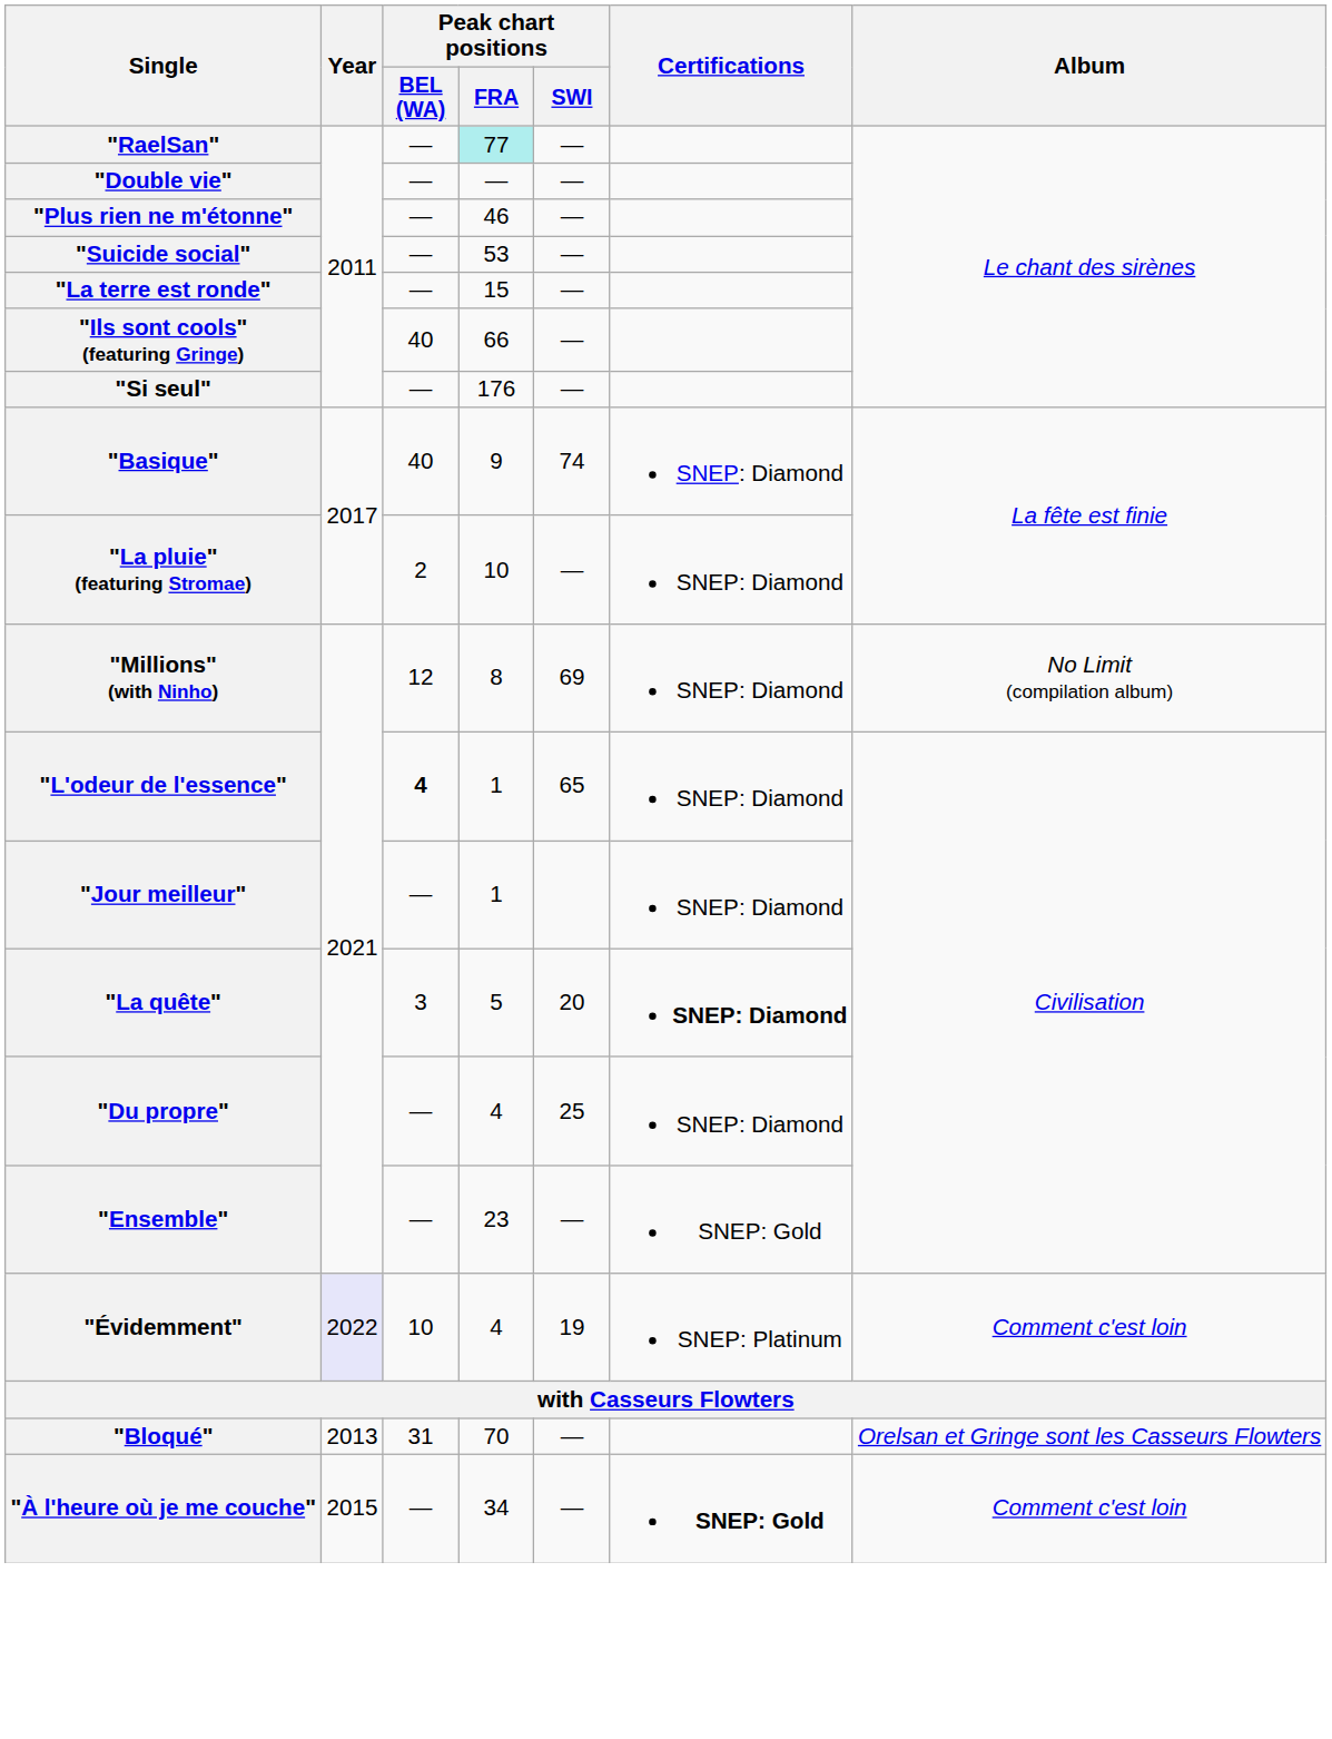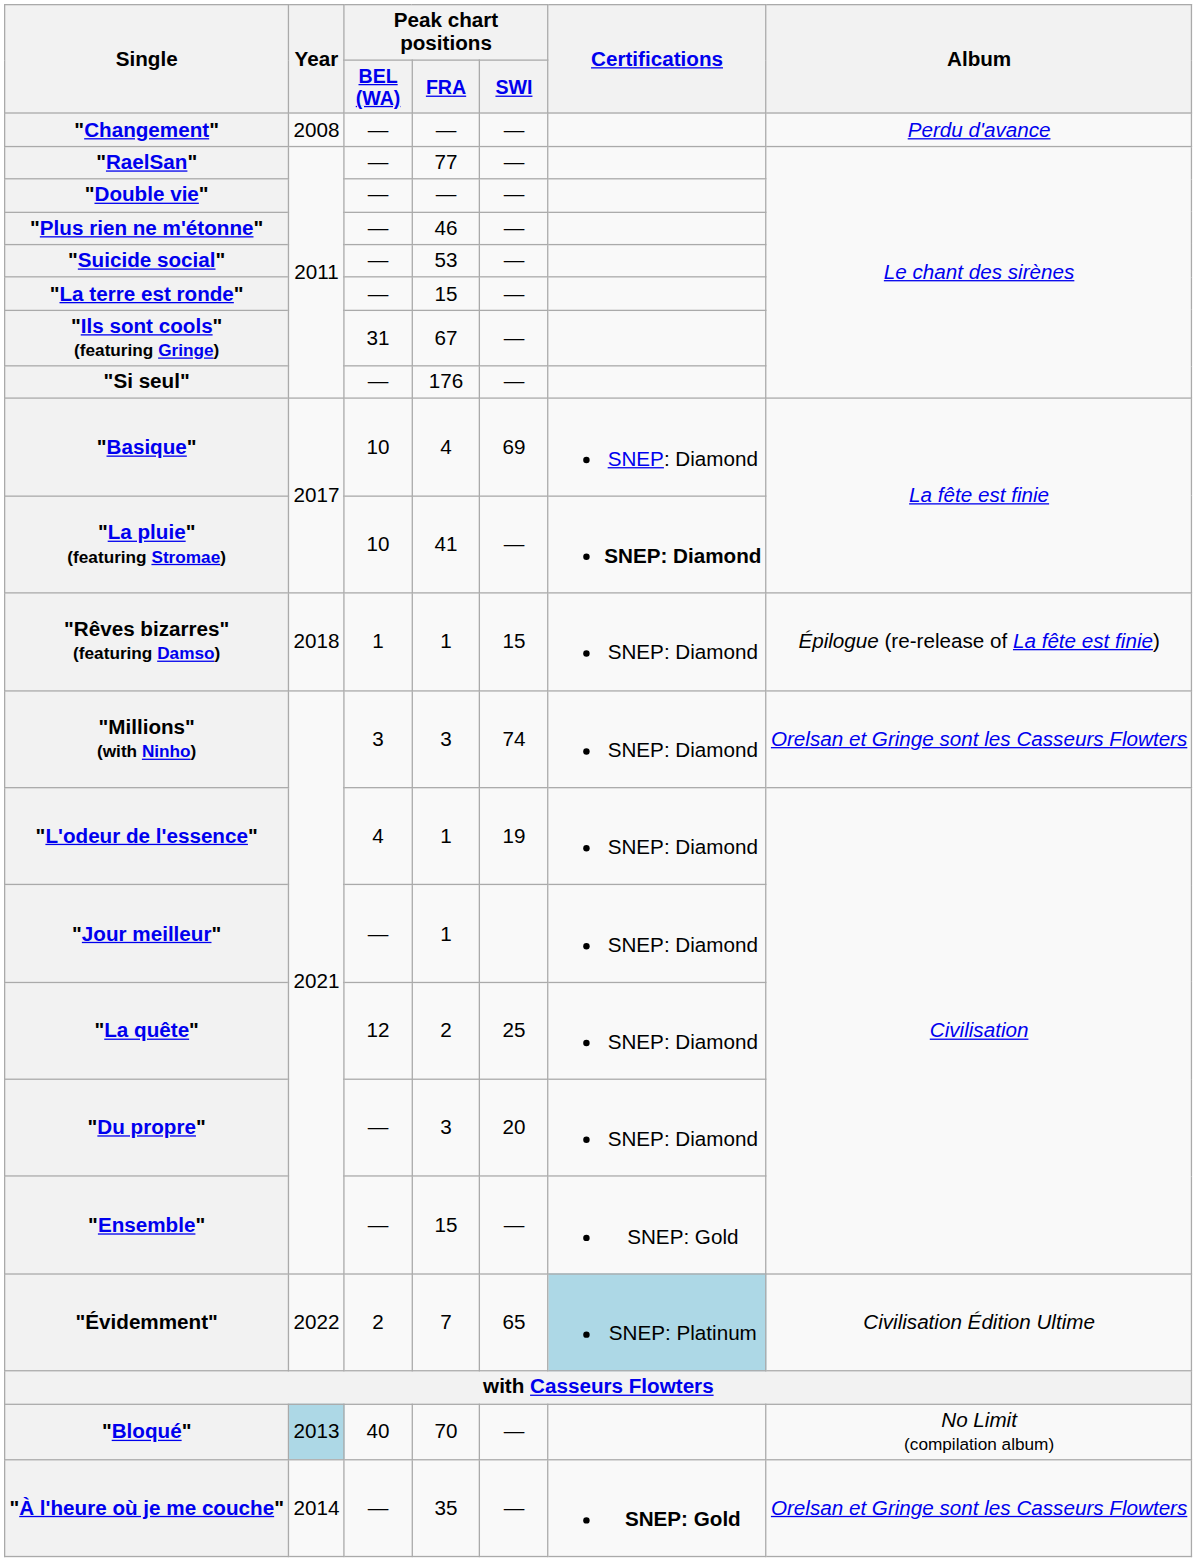 <table class="wikitable plainrowheaders" style="text-align:center;">
 <tr>
 <th scope="col" rowspan="2">Single</th>
 <th scope="col" rowspan="2">Year</th>
 <th scope="col" colspan="3">Peak chart positions</th>
 <th scope="col" rowspan="2"><a href='#'>Certifications</a></th>
 <th scope="col" rowspan="2">Album</th>
 </tr>
 <tr>
 <th scope="col" style="width:3em;font-size:95%;"><a href='#'>BEL (WA)</a><br></th>
 <th scope="col" style="width:3em;font-size:95%;"><a href='#'>FRA</a><br></th>
 <th scope="col" style="width:3em;font-size:95%;"><a href='#'>SWI</a><br></th>
 </tr>
 <tr>
+<th scope="row">"<a href='#'>Changement</a>"</th>
+<td>2008</td>
+<td>—</td>
+<td>—</td>
+<td>—</td>
+<td></td>
+<td><em><a href='#'>Perdu d'avance</a></em></td>
+</tr>
+<tr>
 <th scope="row">"<a href='#'>RaelSan</a>"</th>
 <td rowspan="7">2011</td>
 <td>—</td>
-<td style="background: paleturquoise;">77</td>
+<td>77</td>
 <td>—</td>
 <td></td>
 <td rowspan="7"><em><a href='#'>Le chant des sirènes</a></em></td>
 </tr>
 <tr>
 <th scope="row">"<a href='#'>Double vie</a>"</th>
 <td>—</td>
 <td>—</td>
 <td>—</td>
 <td></td>
 </tr>
 <tr>
 <th scope="row">"<a href='#'>Plus rien ne m'étonne</a>"</th>
 <td>—</td>
 <td>46</td>
 <td>—</td>
 <td></td>
 </tr>
 <tr>
 <th scope="row">"<a href='#'>Suicide social</a>"</th>
 <td>—</td>
 <td>53</td>
 <td>—</td>
 <td></td>
 </tr>
 <tr>
 <th scope="row">"<a href='#'>La terre est ronde</a>"</th>
 <td>—</td>
 <td>15</td>
 <td>—</td>
 <td></td>
 </tr>
 <tr>
 <th scope="row">"<a href='#'>Ils sont cools</a>"<br><small>(featuring <a href='#'>Gringe</a>)</small></th>
-<td>40</td>
-<td>66</td>
+<td>31</td>
+<td>67</td>
 <td>—</td>
 <td></td>
 </tr>
 <tr>
 <th scope="row">"Si seul"</th>
 <td>—</td>
 <td>176</td>
 <td>—</td>
 <td></td>
 </tr>
 <tr>
 <th scope="row">"<a href='#'>Basique</a>"</th>
 <td rowspan=2>2017</td>
-<td>40</td>
-<td>9</td>
-<td>74</td>
+<td>10</td>
+<td>4</td>
+<td>69</td>
 <td><br><ul><li><a href='#'>SNEP</a>: Diamond</li></ul></td>
 <td rowspan=2><em><a href='#'>La fête est finie</a></em></td>
 </tr>
 <tr>
 <th scope="row">"<a href='#'>La pluie</a>"<br><small>(featuring <a href='#'>Stromae</a>)</small></th>
-<td>2</td>
 <td>10</td>
+<td>41</td>
 <td>—</td>
+<td><strong><br><ul><li>SNEP: Diamond</li></ul></strong></td>
+</tr>
+<tr>
+<th scope="row">"Rêves bizarres"<br><small>(featuring <a href='#'>Damso</a>)</small></th>
+<td>2018</td>
+<td>1</td>
+<td>1</td>
+<td>15</td>
 <td><br><ul><li>SNEP: Diamond</li></ul></td>
+<td><em>Épilogue</em> (re-release of <em><a href='#'>La fête est finie</a></em>)</td>
 </tr>
 <tr>
 <th scope="row">"Millions"<br><small>(with <a href='#'>Ninho</a>)</small></th>
 <td rowspan="6">2021</td>
-<td>12</td>
-<td>8</td>
-<td>69</td>
+<td>3</td>
+<td>3</td>
+<td>74</td>
 <td><br><ul><li>SNEP: Diamond</li></ul></td>
-<td><em>No Limit</em> <br><small>(compilation album)</small></td>
+<td><em><a href='#'>Orelsan et Gringe sont les Casseurs Flowters</a></em></td>
 </tr>
 <tr>
 <th scope="row">"<a href='#'>L'odeur de l'essence</a>"</th>
-<td><strong>4</strong></td>
+<td>4</td>
 <td>1</td>
-<td>65</td>
+<td>19</td>
 <td><br><ul><li>SNEP: Diamond</li></ul></td>
 <td rowspan="5"><em><a href='#'>Civilisation</a></em></td>
 </tr>
 <tr>
 <th scope="row">"<a href='#'>Jour meilleur</a>"</th>
 <td>—</td>
 <td>1</td>
 <td></td>
 <td><br><ul><li>SNEP: Diamond</li></ul></td>
 </tr>
 <tr>
 <th scope="row">"<a href='#'>La quête</a>"</th>
-<td>3</td>
-<td>5</td>
-<td>20</td>
-<td><strong><br><ul><li>SNEP: Diamond</li></ul></strong></td>
+<td>12</td>
+<td>2</td>
+<td>25</td>
+<td><br><ul><li>SNEP: Diamond</li></ul></td>
 </tr>
 <tr>
 <th scope="row">"<a href='#'>Du propre</a>"</th>
 <td>—</td>
-<td>4</td>
-<td>25</td>
+<td>3</td>
+<td>20</td>
 <td><br><ul><li>SNEP: Diamond</li></ul></td>
 </tr>
 <tr>
 <th scope="row">"<a href='#'>Ensemble</a>" </th>
 <td>—</td>
-<td>23</td>
+<td>15</td>
 <td>—</td>
 <td><br><ul><li>SNEP: Gold</li></ul></td>
 </tr>
 <tr>
 <th scope="row">"Évidemment" </th>
-<td style="background: lavender;">2022</td>
-<td>10</td>
-<td>4</td>
-<td>19</td>
-<td><br><ul><li>SNEP: Platinum</li></ul></td>
-<td><em><a href='#'>Comment c'est loin</a></em></td>
+<td>2022</td>
+<td>2</td>
+<td>7</td>
+<td>65</td>
+<td style="background: lightblue;"><br><ul><li>SNEP: Platinum</li></ul></td>
+<td><em>Civilisation Édition Ultime</em></td>
 </tr>
 <tr>
 <th colspan="7">with <a href='#'>Casseurs Flowters</a></th>
 </tr>
 <tr>
 <th scope="row">"<a href='#'>Bloqué</a>"</th>
-<td>2013</td>
-<td>31</td>
+<td style="background: lightblue;">2013</td>
+<td>40</td>
 <td>70</td>
 <td>—</td>
 <td></td>
-<td><em><a href='#'>Orelsan et Gringe sont les Casseurs Flowters</a></em></td>
+<td><em>No Limit</em> <br><small>(compilation album)</small></td>
 </tr>
 <tr>
 <th scope="row">"<a href='#'>À l'heure où je me couche</a>"</th>
-<td>2015</td>
+<td>2014</td>
 <td>—</td>
-<td>34</td>
+<td>35</td>
 <td>—</td>
 <td><strong><br><ul><li>SNEP: Gold</li></ul></strong></td>
-<td><em><a href='#'>Comment c'est loin</a></em></td>
+<td><em><a href='#'>Orelsan et Gringe sont les Casseurs Flowters</a></em></td>
 </tr>
 </table>
